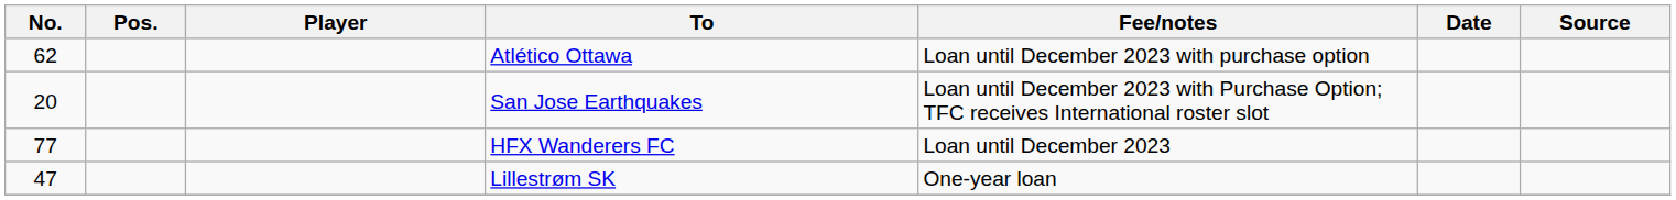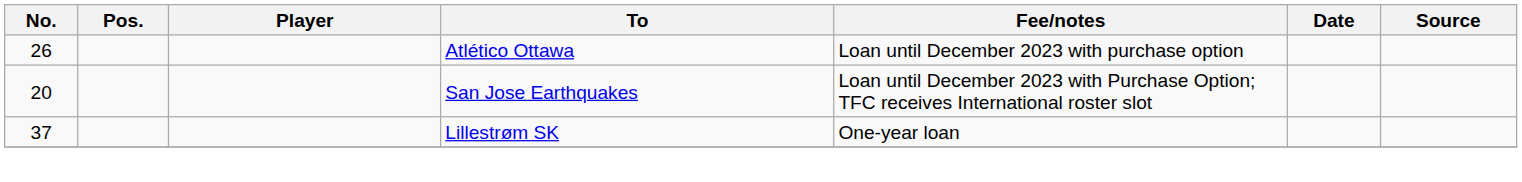 <table class="wikitable sortable" style=" font-size:95%; width:95%; text-align:left;">
 <tr>
 <th>No.</th>
 <th>Pos.</th>
 <th scope="col" style="width: 18%;">Player</th>
 <th scope="col" style="width: 26%;">To</th>
 <th scope="col" style="width: 30%;">Fee/notes</th>
 <th>Date</th>
 <th>Source</th>
 </tr>
 <tr>
-<td align=center>62</td>
+<td align=center>26</td>
 <td align=center></td>
 <td></td>
 <td> <a href='#'>Atlético Ottawa</a></td>
 <td>Loan until December 2023 with purchase option</td>
 <td></td>
 <td></td>
 </tr>
 <tr>
 <td align=center>20</td>
 <td align=center></td>
 <td></td>
 <td> <a href='#'>San Jose Earthquakes</a></td>
 <td>Loan until December 2023 with Purchase Option; TFC receives International roster slot</td>
 <td></td>
 <td></td>
 </tr>
 <tr>
-<td align=center>77</td>
-<td align=center></td>
-<td></td>
-<td> <a href='#'>HFX Wanderers FC</a></td>
-<td>Loan until December 2023</td>
-<td></td>
-<td></td>
-</tr>
-<tr>
-<td align=center>47</td>
+<td align=center>37</td>
 <td align=center></td>
 <td></td>
 <td> <a href='#'>Lillestrøm SK</a></td>
 <td>One-year loan</td>
 <td></td>
 <td></td>
 </tr>
 <tr>
 </tr>
 </table>
